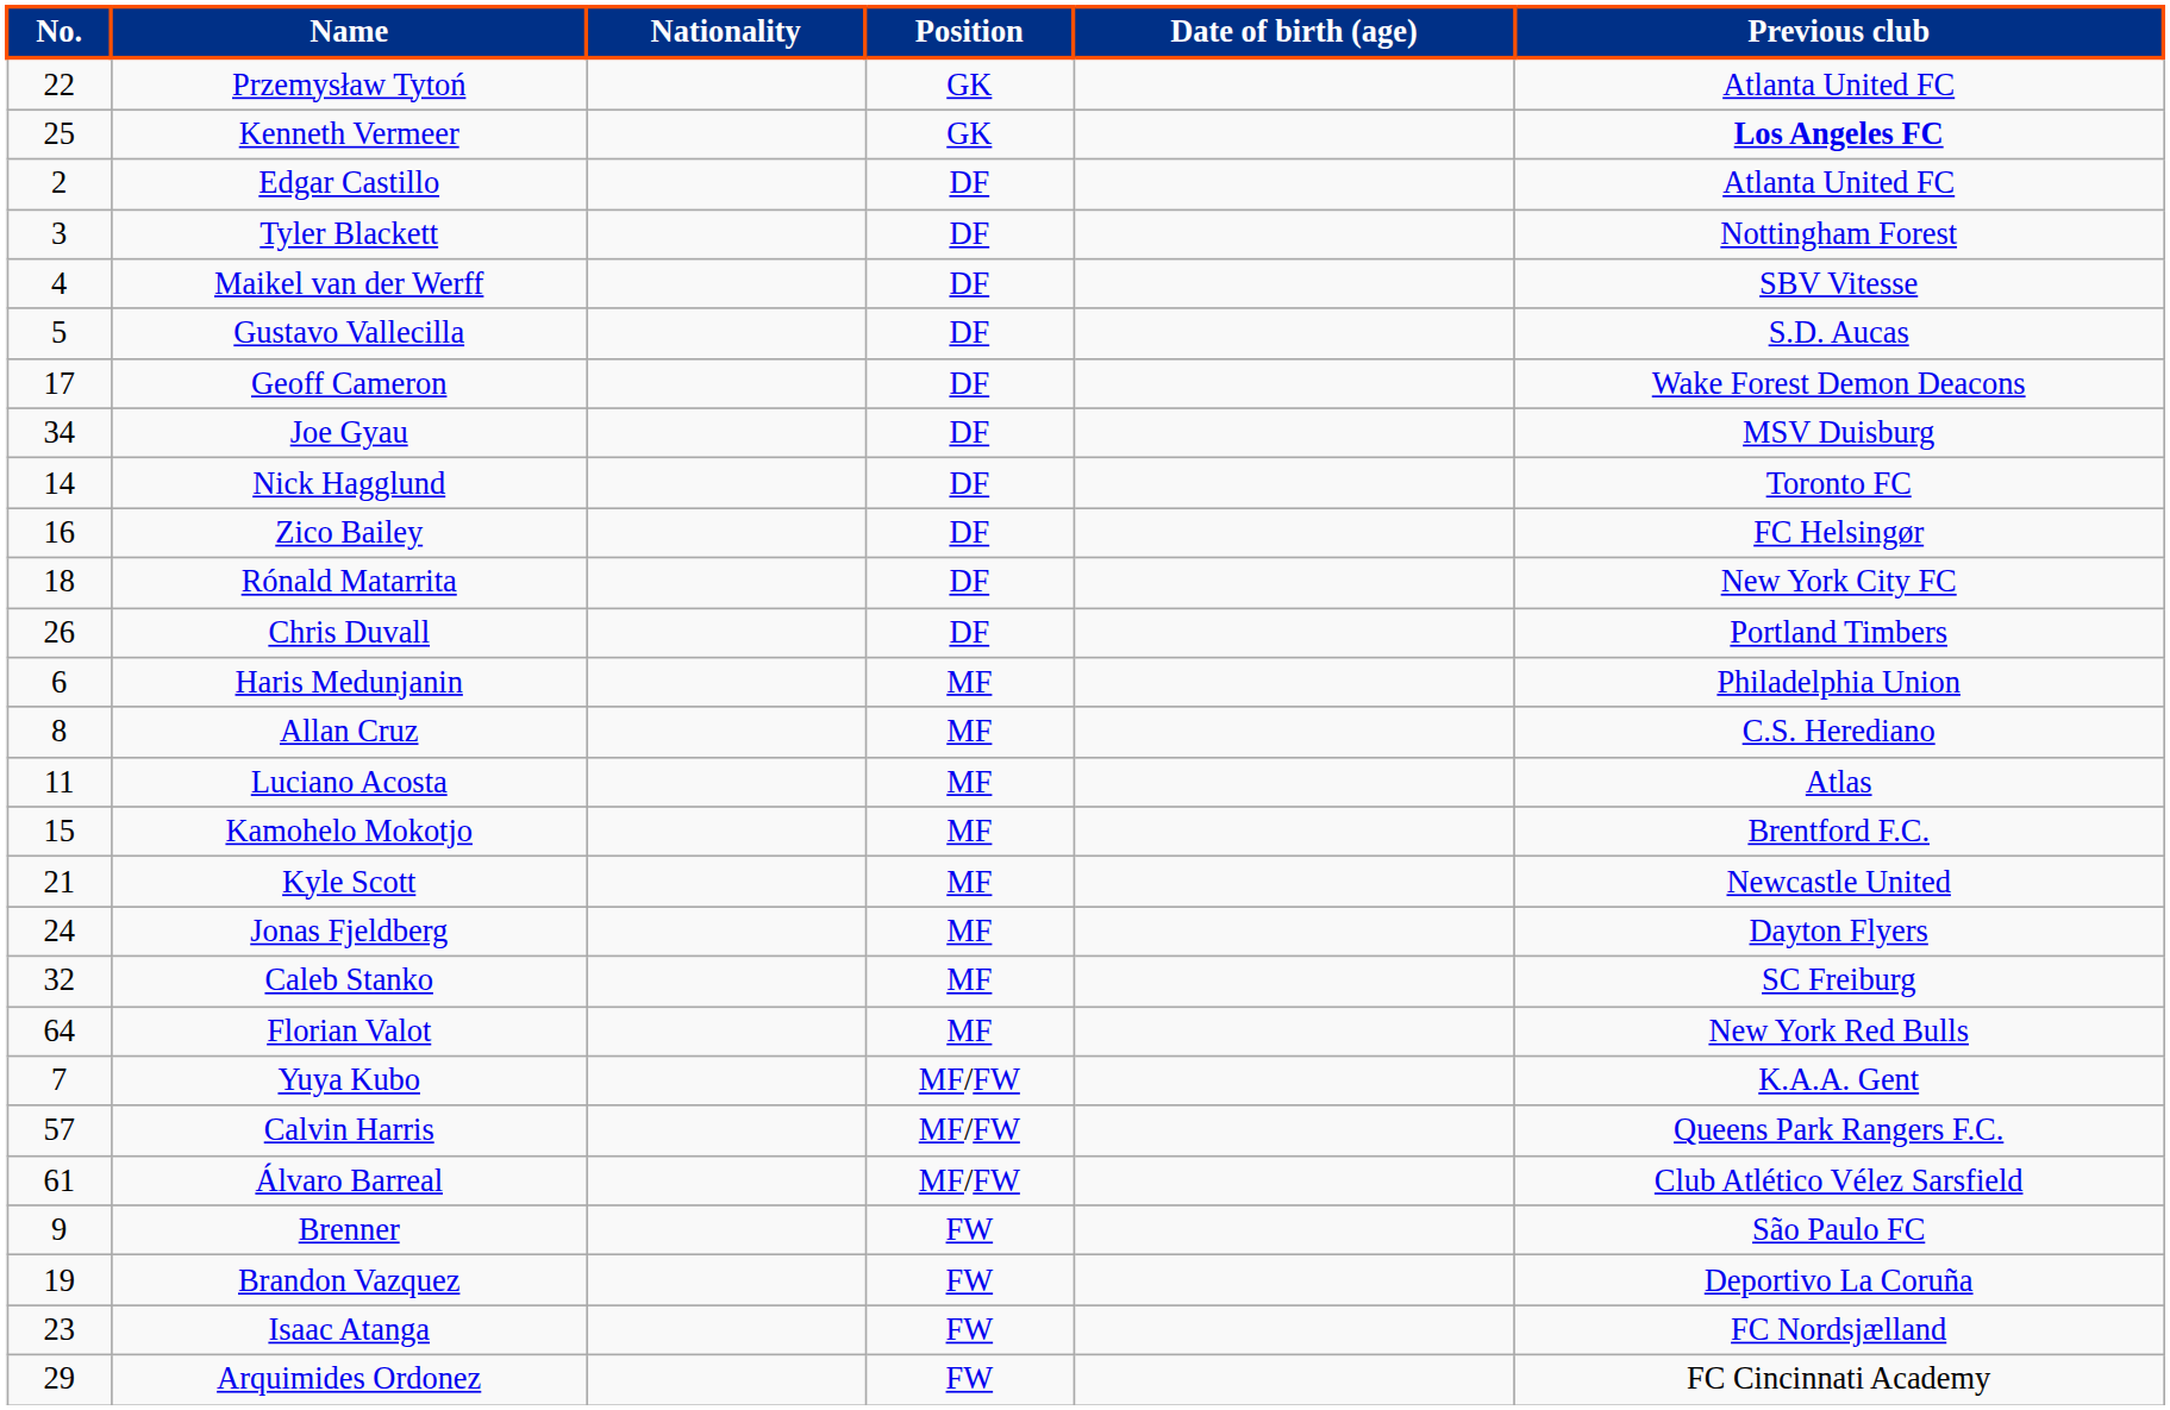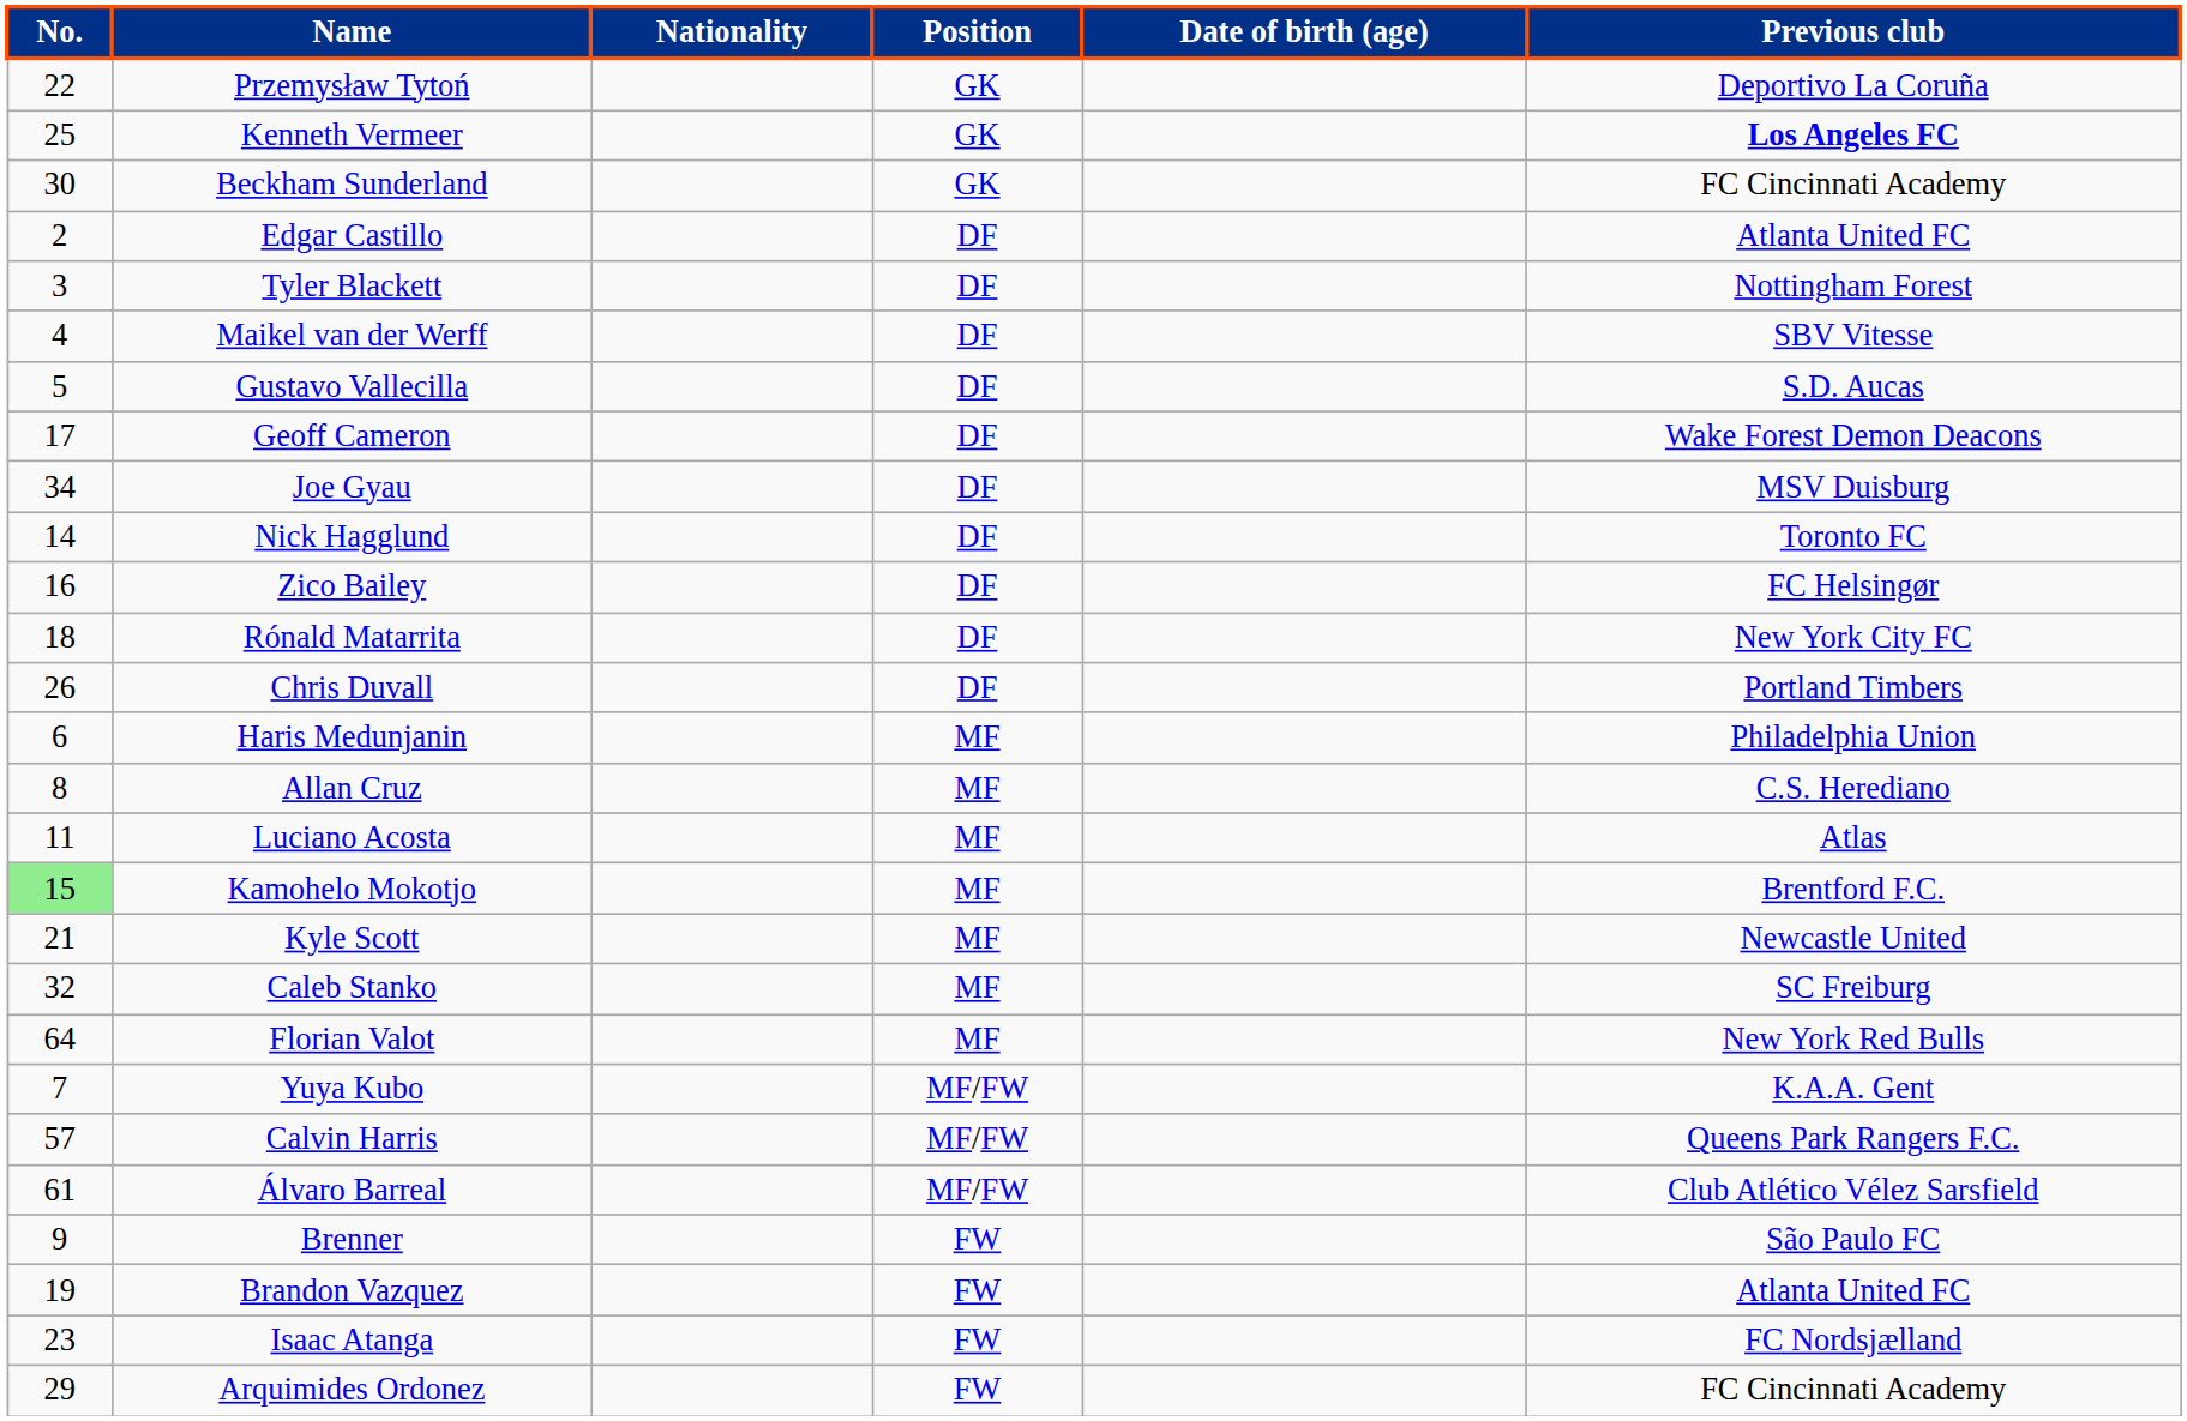 <table class="wikitable sortable" style="text-align:center; font-size:100%; width:100%; max-width:1100px;">
 <tr>
 <th style="background-color:#003087; color:#FFFFFF; border:2px solid #FE5000;" scope="col" data-sort-type="number">No.</th>
 <th style="background-color:#003087; color:#FFFFFF; border:2px solid #FE5000;" scope="col">Name</th>
 <th style="background-color:#003087; color:#FFFFFF; border:2px solid #FE5000;" scope="col">Nationality</th>
 <th style="background-color:#003087; color:#FFFFFF; border:2px solid #FE5000;" scope="col">Position</th>
 <th style="background-color:#003087; color:#FFFFFF; border:2px solid #FE5000;" scope="col">Date of birth (age)</th>
 <th style="background-color:#003087; color:#FFFFFF; border:2px solid #FE5000;" scope="col">Previous club</th>
 </tr>
 <tr>
 <td>22</td>
 <td><a href='#'>Przemysław Tytoń</a></td>
 <td></td>
 <td><a href='#'>GK</a></td>
 <td></td>
-<td> <a href='#'>Atlanta United FC</a></td>
+<td> <a href='#'>Deportivo La Coruña</a></td>
 </tr>
 <tr>
 <td>25</td>
 <td><a href='#'>Kenneth Vermeer</a> </td>
 <td></td>
 <td><a href='#'>GK</a></td>
 <td></td>
 <td><strong> <a href='#'>Los Angeles FC</a></strong></td>
+</tr>
+<tr>
+<td>30</td>
+<td><a href='#'>Beckham Sunderland</a> </td>
+<td></td>
+<td><a href='#'>GK</a></td>
+<td></td>
+<td> FC Cincinnati Academy</td>
 </tr>
 <tr>
 <td>2</td>
 <td><a href='#'>Edgar Castillo</a></td>
 <td></td>
 <td><a href='#'>DF</a></td>
 <td></td>
 <td> <a href='#'>Atlanta United FC</a></td>
 </tr>
 <tr>
 <td>3</td>
 <td><a href='#'>Tyler Blackett</a> </td>
 <td></td>
 <td><a href='#'>DF</a></td>
 <td></td>
 <td> <a href='#'>Nottingham Forest</a></td>
 </tr>
 <tr>
 <td>4</td>
 <td><a href='#'>Maikel van der Werff</a> </td>
 <td></td>
 <td><a href='#'>DF</a></td>
 <td></td>
 <td> <a href='#'>SBV Vitesse</a></td>
 </tr>
 <tr>
 <td>5</td>
 <td><a href='#'>Gustavo Vallecilla</a> </td>
 <td></td>
 <td><a href='#'>DF</a></td>
 <td></td>
 <td> <a href='#'>S.D. Aucas</a></td>
 </tr>
 <tr>
 <td>17</td>
 <td><a href='#'>Geoff Cameron</a></td>
 <td></td>
 <td><a href='#'>DF</a></td>
 <td></td>
 <td> <a href='#'>Wake Forest Demon Deacons</a></td>
 </tr>
 <tr>
 <td>34</td>
 <td><a href='#'>Joe Gyau</a></td>
 <td></td>
 <td><a href='#'>DF</a></td>
 <td></td>
 <td> <a href='#'>MSV Duisburg</a></td>
 </tr>
 <tr>
 <td>14</td>
 <td><a href='#'>Nick Hagglund</a></td>
 <td></td>
 <td><a href='#'>DF</a></td>
 <td></td>
 <td> <a href='#'>Toronto FC</a></td>
 </tr>
 <tr>
 <td>16</td>
 <td><a href='#'>Zico Bailey</a> </td>
 <td></td>
 <td><a href='#'>DF</a></td>
 <td></td>
 <td> <a href='#'>FC Helsingør</a></td>
 </tr>
 <tr>
 <td>18</td>
 <td><a href='#'>Rónald Matarrita</a></td>
 <td></td>
 <td><a href='#'>DF</a></td>
 <td></td>
 <td> <a href='#'>New York City FC</a></td>
 </tr>
 <tr>
 <td>26</td>
 <td><a href='#'>Chris Duvall</a></td>
 <td></td>
 <td><a href='#'>DF</a></td>
 <td></td>
 <td> <a href='#'>Portland Timbers</a></td>
 </tr>
 <tr>
 <td>6</td>
 <td><a href='#'>Haris Medunjanin</a></td>
 <td></td>
 <td><a href='#'>MF</a></td>
 <td></td>
 <td> <a href='#'>Philadelphia Union</a></td>
 </tr>
 <tr>
 <td>8</td>
 <td><a href='#'>Allan Cruz</a> </td>
 <td></td>
 <td><a href='#'>MF</a></td>
 <td></td>
 <td> <a href='#'>C.S. Herediano</a></td>
 </tr>
 <tr>
 <td>11</td>
 <td><a href='#'>Luciano Acosta</a> </td>
 <td></td>
 <td><a href='#'>MF</a></td>
 <td></td>
 <td> <a href='#'>Atlas</a></td>
 </tr>
 <tr>
-<td>15</td>
+<td style="background: lightgreen;">15</td>
 <td><a href='#'>Kamohelo Mokotjo</a> </td>
 <td></td>
 <td><a href='#'>MF</a></td>
 <td></td>
 <td> <a href='#'>Brentford F.C.</a></td>
 </tr>
 <tr>
 <td>21</td>
 <td><a href='#'>Kyle Scott</a></td>
 <td></td>
 <td><a href='#'>MF</a></td>
 <td></td>
 <td> <a href='#'>Newcastle United</a></td>
-</tr>
-<tr>
-<td>24</td>
-<td><a href='#'>Jonas Fjeldberg</a> </td>
-<td></td>
-<td><a href='#'>MF</a></td>
-<td></td>
-<td> <a href='#'>Dayton Flyers</a></td>
 </tr>
 <tr>
 <td>32</td>
 <td><a href='#'>Caleb Stanko</a></td>
 <td></td>
 <td><a href='#'>MF</a></td>
 <td></td>
 <td> <a href='#'>SC Freiburg</a></td>
 </tr>
 <tr>
 <td>64</td>
 <td><a href='#'>Florian Valot</a></td>
 <td></td>
 <td><a href='#'>MF</a></td>
 <td></td>
 <td> <a href='#'>New York Red Bulls</a></td>
 </tr>
 <tr>
 <td>7</td>
 <td><a href='#'>Yuya Kubo</a> </td>
 <td></td>
 <td><a href='#'>MF</a>/<a href='#'>FW</a></td>
 <td></td>
 <td> <a href='#'>K.A.A. Gent</a></td>
 </tr>
 <tr>
 <td>57</td>
 <td><a href='#'>Calvin Harris</a> </td>
 <td></td>
 <td><a href='#'>MF</a>/<a href='#'>FW</a></td>
 <td></td>
 <td> <a href='#'>Queens Park Rangers F.C.</a></td>
 </tr>
 <tr>
 <td>61</td>
 <td><a href='#'>Álvaro Barreal</a> </td>
 <td></td>
 <td><a href='#'>MF</a>/<a href='#'>FW</a></td>
 <td></td>
 <td> <a href='#'>Club Atlético Vélez Sarsfield</a></td>
 </tr>
 <tr>
 <td>9</td>
 <td><a href='#'>Brenner</a> </td>
 <td></td>
 <td><a href='#'>FW</a></td>
 <td></td>
 <td> <a href='#'>São Paulo FC</a></td>
 </tr>
 <tr>
 <td>19</td>
 <td><a href='#'>Brandon Vazquez</a></td>
 <td></td>
 <td><a href='#'>FW</a></td>
 <td></td>
-<td> <a href='#'>Deportivo La Coruña</a></td>
+<td> <a href='#'>Atlanta United FC</a></td>
 </tr>
 <tr>
 <td>23</td>
 <td><a href='#'>Isaac Atanga</a> </td>
 <td></td>
 <td><a href='#'>FW</a></td>
 <td></td>
 <td> <a href='#'>FC Nordsjælland</a></td>
 </tr>
 <tr>
 <td>29</td>
 <td><a href='#'>Arquimides Ordonez</a> </td>
 <td></td>
 <td><a href='#'>FW</a></td>
 <td></td>
 <td> FC Cincinnati Academy</td>
 </tr>
 </table>
